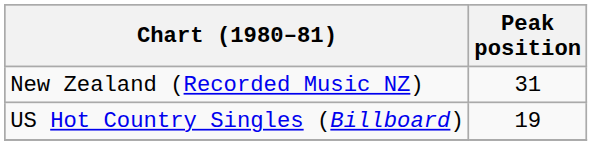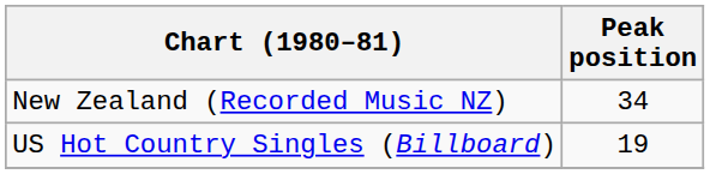 <table class="wikitable sortable">
 <tr>
 <th align="left">Chart (1980–81)</th>
 <th align="center">Peak<br>position</th>
 </tr>
 <tr>
 <td align="left">New Zealand (<a href='#'>Recorded Music NZ</a>)</td>
-<td align="center">31</td>
+<td align="center">34</td>
 </tr>
 <tr>
 <td align="left">US <a href='#'>Hot Country Singles</a> (<em><a href='#'>Billboard</a></em>)</td>
 <td align="center">19</td>
 </tr>
 <tr>
 </tr>
 </table>
